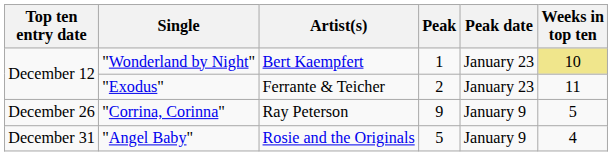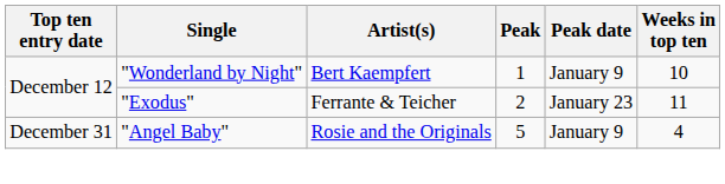 <table class="plainrowheaders sortable wikitable">
 <tr>
 <th>Top ten<br>entry date</th>
 <th>Single</th>
 <th>Artist(s)</th>
 <th>Peak</th>
 <th>Peak date</th>
 <th data-sort-type="number">Weeks in<br>top ten</th>
 </tr>
 <tr>
 <td rowspan=2>December 12</td>
 <td>"<a href='#'>Wonderland by Night</a>"</td>
 <td><a href='#'>Bert Kaempfert</a></td>
 <td align=center>1</td>
-<td>January 23</td>
-<td align=center style="background: khaki;">10</td>
+<td>January 9</td>
+<td align=center>10</td>
 </tr>
 <tr>
 <td>"<a href='#'>Exodus</a>"</td>
 <td>Ferrante & Teicher</td>
 <td align=center>2</td>
 <td>January 23</td>
 <td align=center>11</td>
-</tr>
-<tr>
-<td>December 26</td>
-<td>"<a href='#'>Corrina, Corinna</a>"</td>
-<td>Ray Peterson</td>
-<td align=center>9</td>
-<td>January 9</td>
-<td align=center>5</td>
 </tr>
 <tr>
 <td>December 31</td>
 <td>"<a href='#'>Angel Baby</a>"</td>
 <td><a href='#'>Rosie and the Originals</a></td>
 <td align=center>5</td>
 <td>January 9</td>
 <td align=center>4</td>
 </tr>
 </table>
